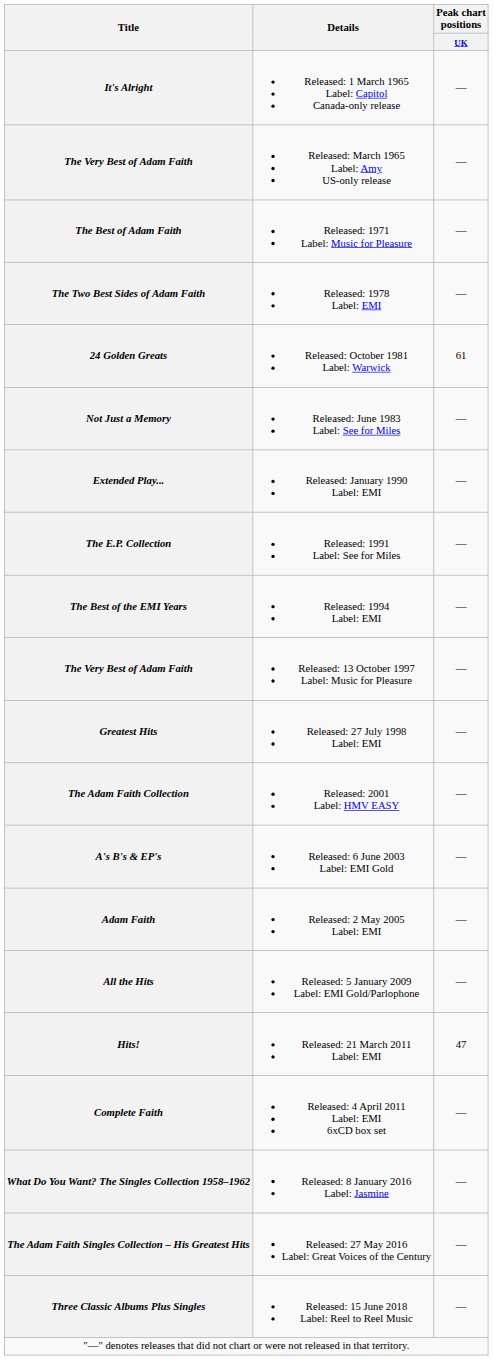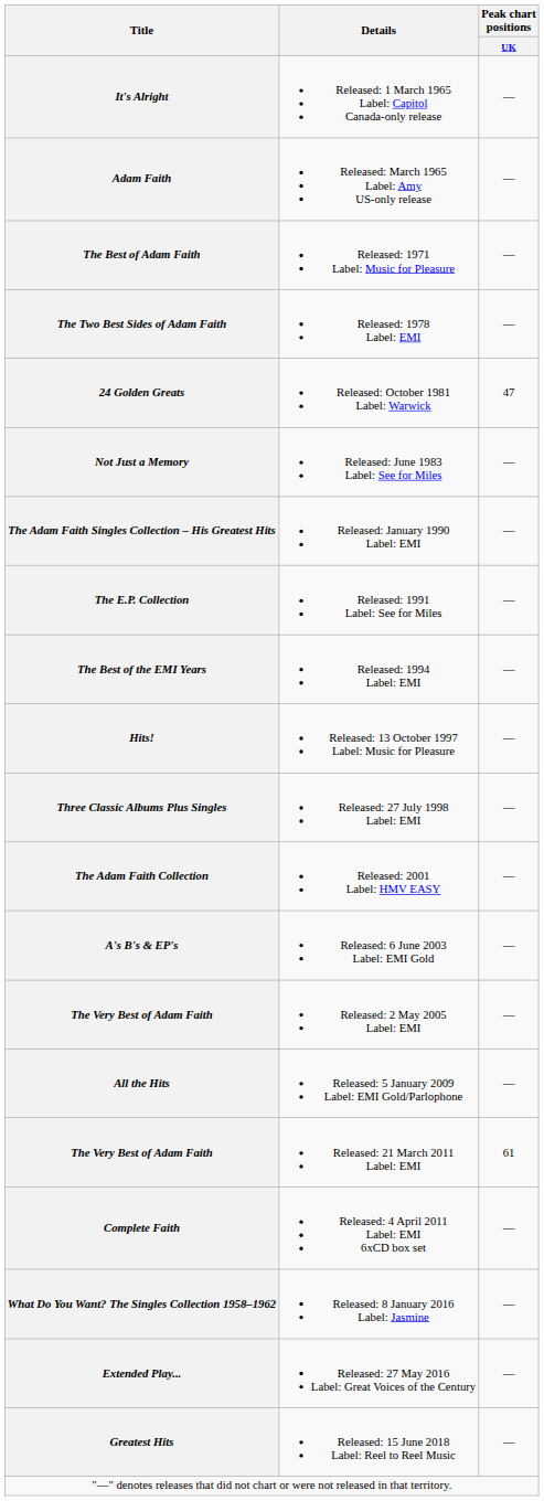 <table class="wikitable plainrowheaders" style="text-align:center;">
 <tr>
 <th scope="col" rowspan="2">Title</th>
 <th scope="col" rowspan="2">Details</th>
 <th scope="col">Peak chart<br>positions</th>
 </tr>
 <tr>
 <th><small><a href='#'>UK</a></small><br></th>
 </tr>
 <tr>
 <th scope="row"><em>It's Alright</em></th>
 <td><br><ul><li>Released: 1 March 1965</li><li>Label: <a href='#'>Capitol</a></li><li>Canada-only release</li></ul></td>
 <td>—</td>
 </tr>
 <tr>
-<th scope="row"><em>The Very Best of Adam Faith</em></th>
+<th scope="row"><em>Adam Faith</em></th>
 <td><br><ul><li>Released: March 1965</li><li>Label: <a href='#'>Amy</a></li><li>US-only release</li></ul></td>
 <td>—</td>
 </tr>
 <tr>
 <th scope="row"><em>The Best of Adam Faith</em></th>
 <td><br><ul><li>Released: 1971</li><li>Label: <a href='#'>Music for Pleasure</a></li></ul></td>
 <td>—</td>
 </tr>
 <tr>
 <th scope="row"><em>The Two Best Sides of Adam Faith</em></th>
 <td><br><ul><li>Released: 1978</li><li>Label: <a href='#'>EMI</a></li></ul></td>
 <td>—</td>
 </tr>
 <tr>
 <th scope="row"><em>24 Golden Greats</em></th>
 <td><br><ul><li>Released: October 1981</li><li>Label: <a href='#'>Warwick</a></li></ul></td>
-<td>61</td>
+<td>47</td>
 </tr>
 <tr>
 <th scope="row"><em>Not Just a Memory</em></th>
 <td><br><ul><li>Released: June 1983</li><li>Label: <a href='#'>See for Miles</a></li></ul></td>
 <td>—</td>
 </tr>
 <tr>
-<th scope="row"><em>Extended Play...</em></th>
+<th scope="row"><em>The Adam Faith Singles Collection – His Greatest Hits</em></th>
 <td><br><ul><li>Released: January 1990</li><li>Label: EMI</li></ul></td>
 <td>—</td>
 </tr>
 <tr>
 <th scope="row"><em>The E.P. Collection</em></th>
 <td><br><ul><li>Released: 1991</li><li>Label: See for Miles</li></ul></td>
 <td>—</td>
 </tr>
 <tr>
 <th scope="row"><em>The Best of the EMI Years</em></th>
 <td><br><ul><li>Released: 1994</li><li>Label: EMI</li></ul></td>
 <td>—</td>
 </tr>
 <tr>
-<th scope="row"><em>The Very Best of Adam Faith</em></th>
+<th scope="row"><em>Hits!</em></th>
 <td><br><ul><li>Released: 13 October 1997</li><li>Label: Music for Pleasure</li></ul></td>
 <td>—</td>
 </tr>
 <tr>
-<th scope="row"><em>Greatest Hits</em></th>
+<th scope="row"><em>Three Classic Albums Plus Singles</em></th>
 <td><br><ul><li>Released: 27 July 1998</li><li>Label: EMI</li></ul></td>
 <td>—</td>
 </tr>
 <tr>
 <th scope="row"><em>The Adam Faith Collection</em></th>
 <td><br><ul><li>Released: 2001</li><li>Label: <a href='#'>HMV EASY</a></li></ul></td>
 <td>—</td>
 </tr>
 <tr>
 <th scope="row"><em>A's B's & EP's</em></th>
 <td><br><ul><li>Released: 6 June 2003</li><li>Label: EMI Gold</li></ul></td>
 <td>—</td>
 </tr>
 <tr>
-<th scope="row"><em>Adam Faith</em></th>
+<th scope="row"><em>The Very Best of Adam Faith</em></th>
 <td><br><ul><li>Released: 2 May 2005</li><li>Label: EMI</li></ul></td>
 <td>—</td>
 </tr>
 <tr>
 <th scope="row"><em>All the Hits</em></th>
 <td><br><ul><li>Released: 5 January 2009</li><li>Label: EMI Gold/Parlophone</li></ul></td>
 <td>—</td>
 </tr>
 <tr>
-<th scope="row"><em>Hits!</em></th>
+<th scope="row"><em>The Very Best of Adam Faith</em></th>
 <td><br><ul><li>Released: 21 March 2011</li><li>Label: EMI</li></ul></td>
-<td>47</td>
+<td>61</td>
 </tr>
 <tr>
 <th scope="row"><em>Complete Faith</em></th>
 <td><br><ul><li>Released: 4 April 2011</li><li>Label: EMI</li><li>6xCD box set</li></ul></td>
 <td>—</td>
 </tr>
 <tr>
 <th scope="row"><em>What Do You Want? The Singles Collection 1958–1962</em></th>
 <td><br><ul><li>Released: 8 January 2016</li><li>Label: <a href='#'>Jasmine</a></li></ul></td>
 <td>—</td>
 </tr>
 <tr>
-<th scope="row"><em>The Adam Faith Singles Collection – His Greatest Hits</em></th>
+<th scope="row"><em>Extended Play...</em></th>
 <td><br><ul><li>Released: 27 May 2016</li><li>Label: Great Voices of the Century</li></ul></td>
 <td>—</td>
 </tr>
 <tr>
-<th scope="row"><em>Three Classic Albums Plus Singles</em></th>
+<th scope="row"><em>Greatest Hits</em></th>
 <td><br><ul><li>Released: 15 June 2018</li><li>Label: Reel to Reel Music</li></ul></td>
 <td>—</td>
 </tr>
 <tr>
 <td colspan="3">"—" denotes releases that did not chart or were not released in that territory.</td>
 </tr>
 </table>
